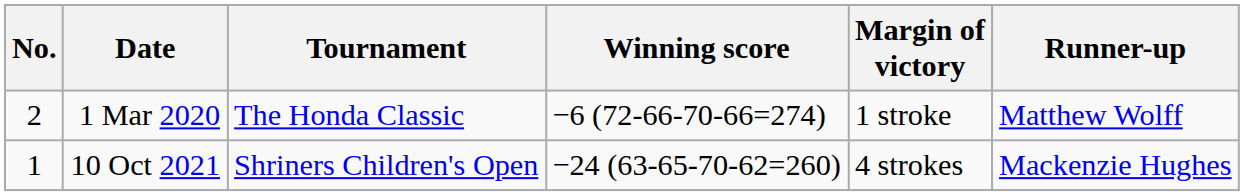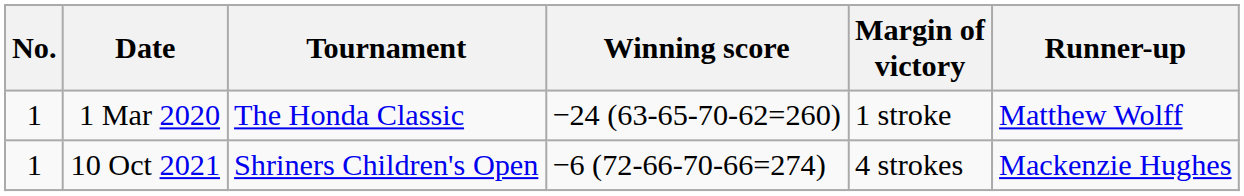 <table class="wikitable" style="font-size:95%;">
 <tr>
 <th>No.</th>
 <th>Date</th>
 <th>Tournament</th>
 <th>Winning score</th>
 <th>Margin of<br>victory</th>
 <th>Runner-up</th>
 </tr>
 <tr>
-<td align=center>2</td>
+<td align=center>1</td>
 <td align=right>1 Mar <a href='#'>2020</a></td>
 <td><a href='#'>The Honda Classic</a></td>
-<td>−6 (72-66-70-66=274)</td>
+<td>−24 (63-65-70-62=260)</td>
 <td>1 stroke</td>
 <td> <a href='#'>Matthew Wolff</a></td>
 </tr>
 <tr>
 <td align=center>1</td>
 <td align=right>10 Oct <a href='#'>2021</a></td>
 <td><a href='#'>Shriners Children's Open</a></td>
-<td>−24 (63-65-70-62=260)</td>
+<td>−6 (72-66-70-66=274)</td>
 <td>4 strokes</td>
 <td> <a href='#'>Mackenzie Hughes</a></td>
 </tr>
 </table>
